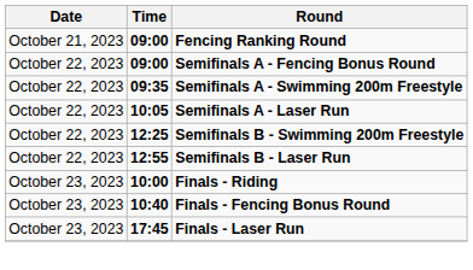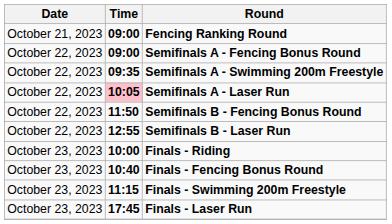 <table class="wikitable">
 <tr>
 <th>Date</th>
 <th>Time</th>
 <th>Round</th>
 </tr>
 <tr>
 <td>October 21, 2023</td>
 <td><strong>09:00</strong></td>
 <td><strong>Fencing Ranking Round</strong></td>
 </tr>
 <tr>
 <td>October 22, 2023</td>
 <td><strong>09:00</strong></td>
 <td><strong>Semifinals A - Fencing Bonus Round</strong></td>
 </tr>
 <tr>
 <td>October 22, 2023</td>
 <td><strong>09:35</strong></td>
 <td><strong>Semifinals A - Swimming 200m Freestyle</strong></td>
 </tr>
 <tr>
 <td>October 22, 2023</td>
-<td><strong>10:05</strong></td>
+<td style="background: pink;"><strong>10:05</strong></td>
 <td><strong>Semifinals A - Laser Run</strong></td>
 </tr>
 <tr>
 <td>October 22, 2023</td>
-<td><strong>12:25</strong></td>
-<td><strong>Semifinals B - Swimming 200m Freestyle</strong></td>
+<td><strong>11:50</strong></td>
+<td><strong>Semifinals B - Fencing Bonus Round</strong></td>
 </tr>
 <tr>
 <td>October 22, 2023</td>
 <td><strong>12:55</strong></td>
 <td><strong>Semifinals B - Laser Run</strong></td>
 </tr>
 <tr>
 <td>October 23, 2023</td>
 <td><strong>10:00</strong></td>
 <td><strong>Finals - Riding</strong></td>
 </tr>
 <tr>
 <td>October 23, 2023</td>
 <td><strong>10:40</strong></td>
 <td><strong>Finals - Fencing Bonus Round</strong></td>
 </tr>
 <tr>
 <td>October 23, 2023</td>
+<td><strong>11:15</strong></td>
+<td><strong>Finals - Swimming 200m Freestyle</strong></td>
+</tr>
+<tr>
+<td>October 23, 2023</td>
 <td><strong>17:45</strong></td>
 <td><strong>Finals - Laser Run</strong></td>
 </tr>
 <tr>
 </tr>
 </table>
